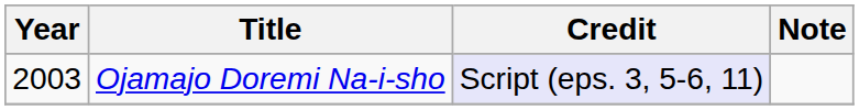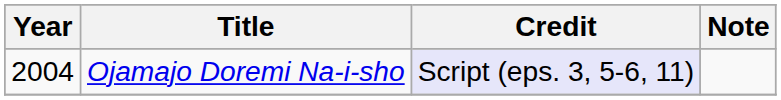 <table class="wikitable">
 <tr>
 <th>Year</th>
 <th>Title</th>
 <th>Credit</th>
 <th>Note</th>
 </tr>
 <tr>
-<td>2003</td>
+<td>2004</td>
 <td><em><a href='#'>Ojamajo Doremi Na-i-sho</a></em></td>
 <td style="background: lavender;">Script (eps. 3, 5-6, 11)</td>
 <td></td>
 </tr>
 <tr>
 </tr>
 </table>
